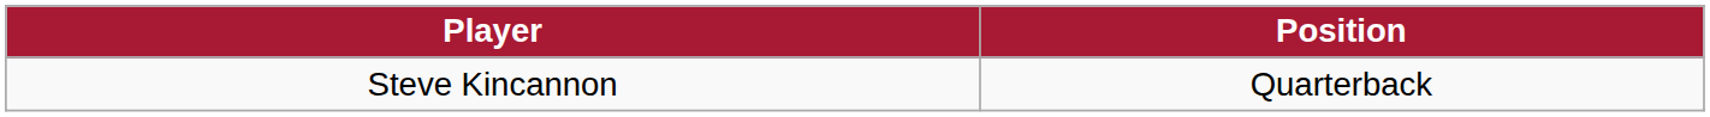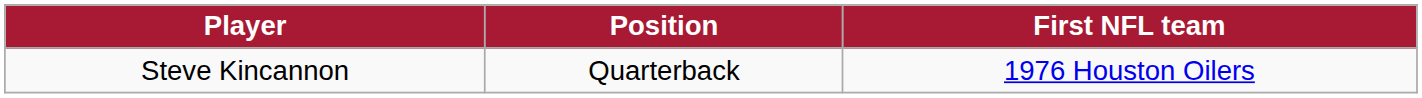 <table class="wikitable" width="65%">
 <tr align="center" style="background:#A81933;color:#FFFFFF;">
 <td><strong>Player</strong></td>
 <td><strong>Position</strong></td>
+<td><strong>First NFL team</strong></td>
 </tr>
 <tr align="center" bgcolor="">
 <td>Steve Kincannon</td>
 <td>Quarterback</td>
+<td><a href='#'>1976 Houston Oilers</a></td>
 </tr>
 </table>
